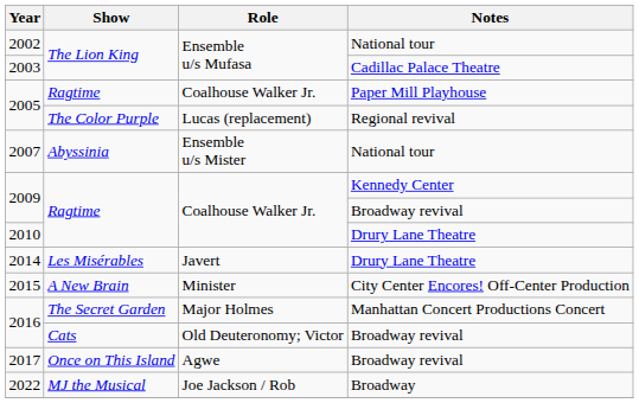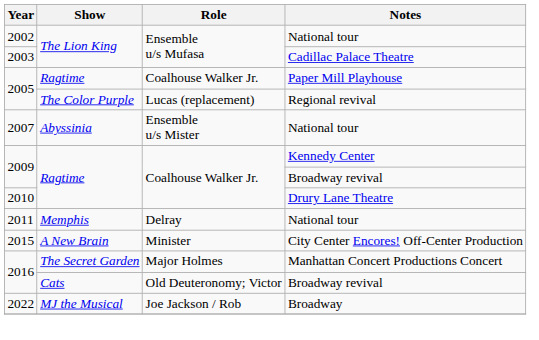 <table class="wikitable">
 <tr>
 <th>Year</th>
 <th>Show</th>
 <th>Role</th>
 <th>Notes</th>
 </tr>
 <tr>
 <td>2002</td>
 <td rowspan=2><a href='#'><em>The Lion King</em></a></td>
 <td rowspan=2>Ensemble<br>u/s Mufasa</td>
 <td>National tour</td>
 </tr>
 <tr>
 <td>2003</td>
 <td><a href='#'>Cadillac Palace Theatre</a></td>
 </tr>
 <tr>
 <td rowspan="2">2005</td>
 <td><em><a href='#'>Ragtime</a></em></td>
 <td>Coalhouse Walker Jr.</td>
 <td><a href='#'>Paper Mill Playhouse</a></td>
 </tr>
 <tr>
 <td><em><a href='#'>The Color Purple</a></em></td>
 <td>Lucas (replacement)</td>
 <td>Regional revival</td>
 </tr>
 <tr>
 <td>2007</td>
 <td><em><a href='#'>Abyssinia</a></em></td>
 <td>Ensemble<br>u/s Mister</td>
 <td>National tour</td>
 </tr>
 <tr>
 <td rowspan=2>2009</td>
 <td rowspan=3><em><a href='#'>Ragtime</a></em></td>
 <td rowspan=3>Coalhouse Walker Jr.</td>
 <td><a href='#'>Kennedy Center</a></td>
 </tr>
 <tr>
 <td>Broadway revival</td>
 </tr>
 <tr>
 <td>2010</td>
 <td><a href='#'>Drury Lane Theatre</a></td>
 </tr>
 <tr>
-<td>2014</td>
-<td><em><a href='#'>Les Misérables</a></em></td>
-<td>Javert</td>
-<td><a href='#'>Drury Lane Theatre</a></td>
+<td>2011</td>
+<td><em><a href='#'>Memphis</a></em></td>
+<td>Delray</td>
+<td>National tour</td>
 </tr>
 <tr>
 <td>2015</td>
 <td><em><a href='#'>A New Brain</a></em></td>
 <td>Minister</td>
 <td>City Center <a href='#'>Encores!</a> Off-Center Production</td>
 </tr>
 <tr>
 <td rowspan="2">2016</td>
 <td><em><a href='#'>The Secret Garden</a></em></td>
 <td>Major Holmes</td>
 <td>Manhattan Concert Productions Concert</td>
 </tr>
 <tr>
 <td><em><a href='#'>Cats</a></em></td>
 <td>Old Deuteronomy; Victor</td>
 <td>Broadway revival</td>
 </tr>
 <tr>
-<td>2017</td>
-<td><em><a href='#'>Once on This Island</a></em></td>
-<td>Agwe</td>
-<td>Broadway revival</td>
-</tr>
-<tr>
 <td>2022</td>
 <td><em><a href='#'>MJ the Musical</a></em></td>
 <td>Joe Jackson / Rob</td>
 <td>Broadway</td>
 </tr>
 <tr>
 </tr>
 </table>
